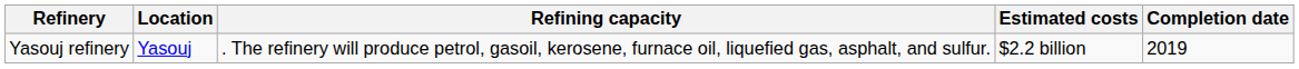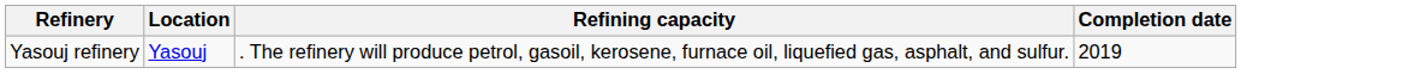 <table class="wikitable">
 <tr>
 <th>Refinery</th>
 <th>Location</th>
 <th>Refining capacity</th>
-<th>Estimated costs</th>
 <th>Completion date</th>
 </tr>
 <tr>
 <td>Yasouj refinery</td>
 <td><a href='#'>Yasouj</a></td>
 <td>. The refinery will produce petrol, gasoil, kerosene, furnace oil, liquefied gas, asphalt, and sulfur.</td>
-<td>$2.2 billion</td>
 <td>2019</td>
 </tr>
 </table>
